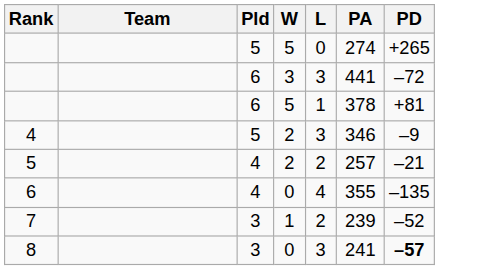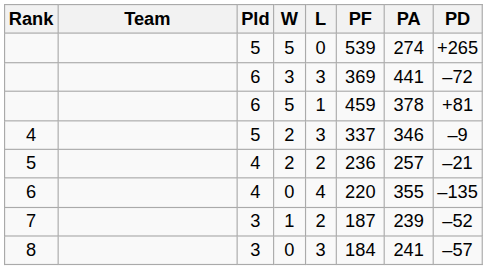 <table class=wikitable>
 <tr>
 <th>Rank</th>
 <th width=150px>Team</th>
 <th width=20px>Pld</th>
 <th width=20px>W</th>
 <th width=20px>L</th>
+<th width=35px>PF</th>
 <th width=35px>PA</th>
 <th width=35px>PD</th>
 </tr>
 <tr align=center>
 <td></td>
 <td align=left></td>
 <td>5</td>
 <td>5</td>
 <td>0</td>
+<td>539</td>
 <td>274</td>
 <td>+265</td>
 </tr>
 <tr align=center>
 <td></td>
 <td align=left></td>
 <td>6</td>
 <td>3</td>
 <td>3</td>
+<td>369</td>
 <td>441</td>
 <td>–72</td>
 </tr>
 <tr align=center>
 <td></td>
 <td align=left></td>
 <td>6</td>
 <td>5</td>
 <td>1</td>
+<td>459</td>
 <td>378</td>
 <td>+81</td>
 </tr>
 <tr align=center>
 <td>4</td>
 <td align=left></td>
 <td>5</td>
 <td>2</td>
 <td>3</td>
+<td>337</td>
 <td>346</td>
 <td>–9</td>
 </tr>
 <tr align=center>
 <td>5</td>
 <td align=left></td>
 <td>4</td>
 <td>2</td>
 <td>2</td>
+<td>236</td>
 <td>257</td>
 <td>–21</td>
 </tr>
 <tr align=center>
 <td>6</td>
 <td align=left></td>
 <td>4</td>
 <td>0</td>
 <td>4</td>
+<td>220</td>
 <td>355</td>
 <td>–135</td>
 </tr>
 <tr align=center>
 <td>7</td>
 <td align=left></td>
 <td>3</td>
 <td>1</td>
 <td>2</td>
+<td>187</td>
 <td>239</td>
 <td>–52</td>
 </tr>
 <tr align=center>
 <td>8</td>
 <td align=left></td>
 <td>3</td>
 <td>0</td>
 <td>3</td>
+<td>184</td>
 <td>241</td>
-<td><strong>–57</strong></td>
+<td>–57</td>
 </tr>
 </table>
